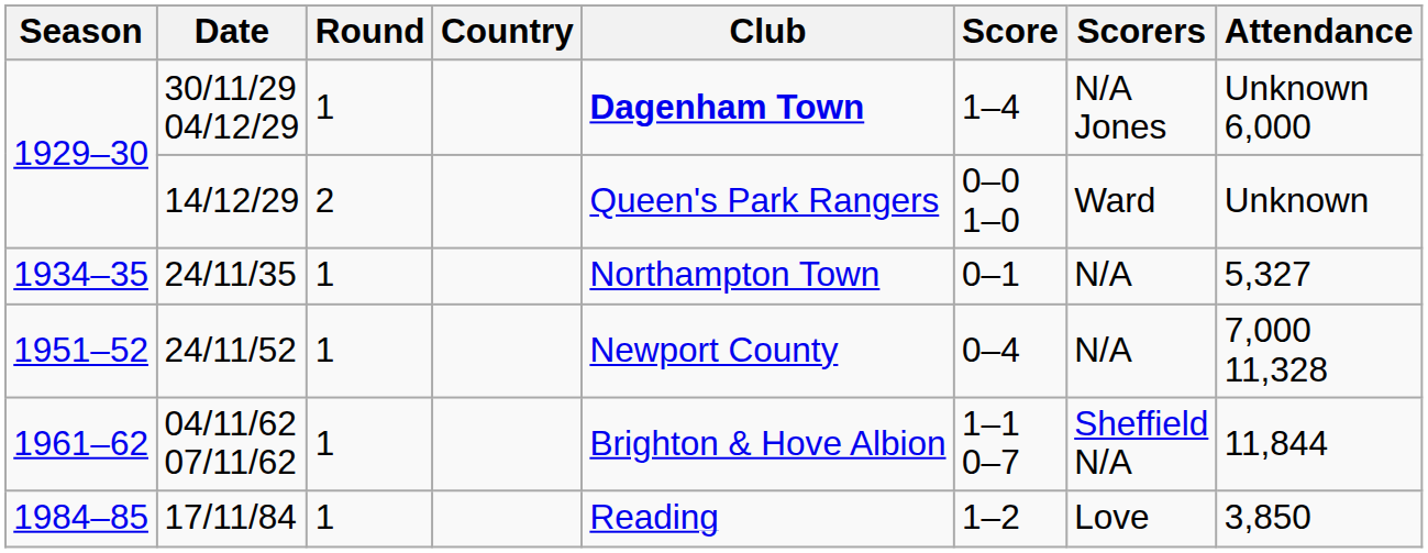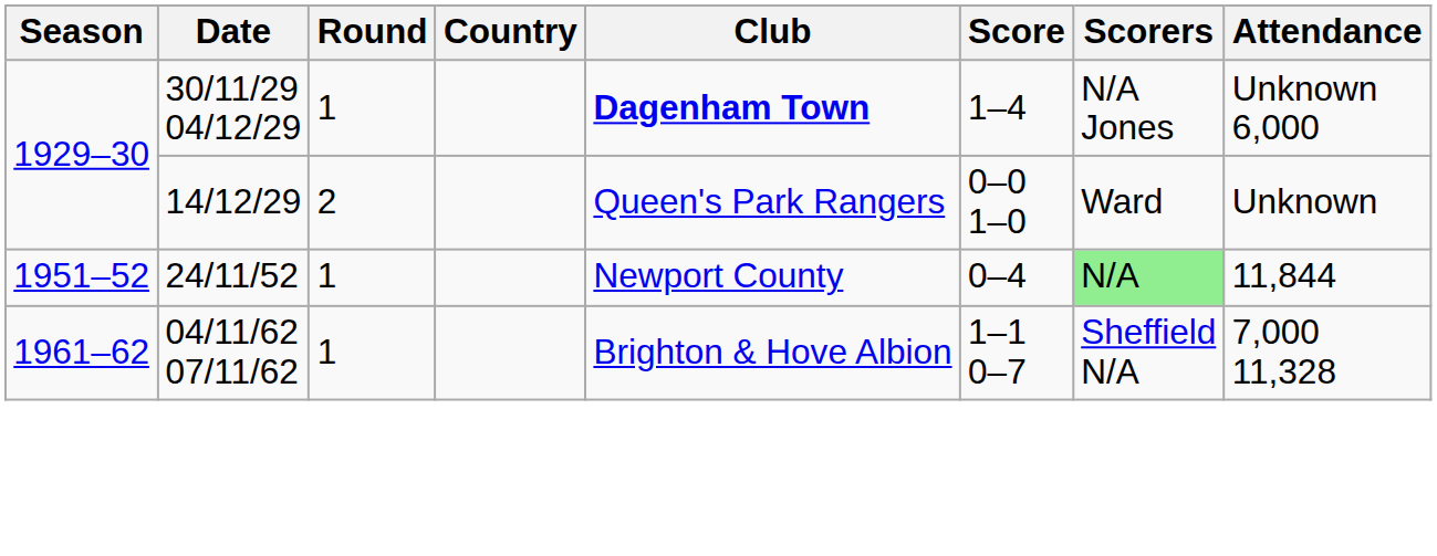 <table class="wikitable">
 <tr>
 <th>Season</th>
 <th>Date</th>
 <th>Round</th>
 <th>Country</th>
 <th>Club</th>
 <th>Score</th>
 <th>Scorers</th>
 <th>Attendance</th>
 </tr>
 <tr>
 <td rowspan=2><a href='#'>1929–30</a></td>
 <td>30/11/29<br>04/12/29</td>
 <td>1</td>
 <td></td>
 <td><strong><a href='#'>Dagenham Town</a></strong></td>
 <td>1–4</td>
 <td>N/A<br>Jones</td>
 <td>Unknown<br>6,000</td>
 </tr>
 <tr>
 <td>14/12/29</td>
 <td>2</td>
 <td></td>
 <td><a href='#'>Queen's Park Rangers</a></td>
 <td>0–0<br>1–0</td>
 <td>Ward</td>
 <td>Unknown</td>
 </tr>
 <tr>
-<td><a href='#'>1934–35</a></td>
-<td>24/11/35</td>
-<td>1</td>
-<td></td>
-<td><a href='#'>Northampton Town</a></td>
-<td>0–1</td>
-<td>N/A</td>
-<td>5,327</td>
-</tr>
-<tr>
 <td><a href='#'>1951–52</a></td>
 <td>24/11/52</td>
 <td>1</td>
 <td></td>
 <td><a href='#'>Newport County</a></td>
 <td>0–4</td>
-<td>N/A</td>
-<td>7,000<br>11,328</td>
+<td style="background: lightgreen;">N/A</td>
+<td>11,844</td>
 </tr>
 <tr>
 <td><a href='#'>1961–62</a></td>
 <td>04/11/62<br>07/11/62</td>
 <td>1</td>
 <td></td>
 <td><a href='#'>Brighton & Hove Albion</a></td>
 <td>1–1<br>0–7</td>
 <td><a href='#'>Sheffield</a><br>N/A</td>
-<td>11,844</td>
-</tr>
-<tr>
-<td><a href='#'>1984–85</a></td>
-<td>17/11/84</td>
-<td>1</td>
-<td></td>
-<td><a href='#'>Reading</a></td>
-<td>1–2</td>
-<td>Love</td>
-<td>3,850</td>
+<td>7,000<br>11,328</td>
 </tr>
 </table>
